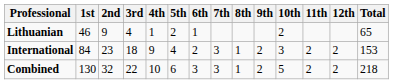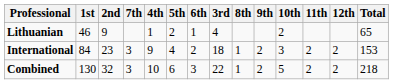 <table class="wikitable">
 <tr>
 <th>Professional</th>
 <th>1st</th>
 <th>2nd</th>
-<th>3rd</th>
+<th>7th</th>
 <th>4th</th>
 <th>5th</th>
 <th>6th</th>
-<th>7th</th>
+<th>3rd</th>
 <th>8th</th>
 <th>9th</th>
 <th>10th</th>
 <th>11th</th>
 <th>12th</th>
 <th>Total</th>
 </tr>
 <tr>
 <td><strong>Lithuanian</strong></td>
 <td>46</td>
 <td>9</td>
-<td>4</td>
+<td></td>
 <td>1</td>
 <td>2</td>
 <td>1</td>
-<td></td>
+<td>4</td>
 <td></td>
 <td></td>
 <td>2</td>
 <td></td>
 <td></td>
 <td>65</td>
 </tr>
 <tr>
 <td><strong>International</strong></td>
 <td>84</td>
 <td>23</td>
-<td>18</td>
+<td>3</td>
 <td>9</td>
 <td>4</td>
 <td>2</td>
-<td>3</td>
+<td>18</td>
 <td>1</td>
 <td>2</td>
 <td>3</td>
 <td>2</td>
 <td>2</td>
 <td>153</td>
 </tr>
 <tr>
 <td><strong>Combined</strong></td>
 <td>130</td>
 <td>32</td>
-<td>22</td>
+<td>3</td>
 <td>10</td>
 <td>6</td>
 <td>3</td>
-<td>3</td>
+<td>22</td>
 <td>1</td>
 <td>2</td>
 <td>5</td>
 <td>2</td>
 <td>2</td>
 <td>218</td>
 </tr>
 </table>
